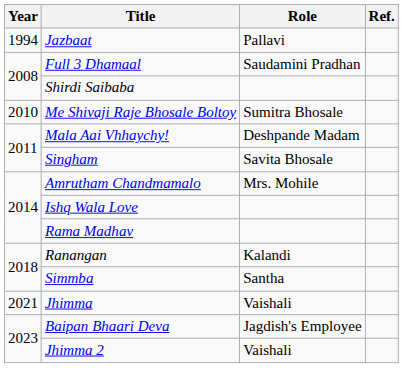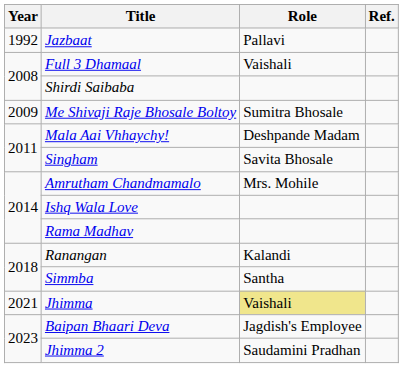 <table class="wikitable sortable">
 <tr>
 <th>Year</th>
 <th>Title</th>
 <th>Role</th>
 <th>Ref.</th>
 </tr>
 <tr>
-<td>1994</td>
+<td>1992</td>
 <td><em><a href='#'>Jazbaat</a></em></td>
 <td>Pallavi</td>
 <td></td>
 </tr>
 <tr>
 <td rowspan="2">2008</td>
 <td><em><a href='#'>Full 3 Dhamaal</a></em></td>
-<td>Saudamini Pradhan</td>
+<td>Vaishali</td>
 <td></td>
 </tr>
 <tr>
 <td><em>Shirdi Saibaba</em></td>
 <td></td>
 <td></td>
 </tr>
 <tr>
-<td>2010</td>
+<td>2009</td>
 <td><em><a href='#'>Me Shivaji Raje Bhosale Boltoy</a></em></td>
 <td>Sumitra Bhosale</td>
 <td></td>
 </tr>
 <tr>
 <td rowspan="2">2011</td>
 <td><em><a href='#'>Mala Aai Vhhaychy!</a></em></td>
 <td>Deshpande Madam</td>
 <td></td>
 </tr>
 <tr>
 <td><em><a href='#'>Singham</a></em></td>
 <td>Savita Bhosale</td>
 <td></td>
 </tr>
 <tr>
 <td rowspan="3">2014</td>
 <td><em><a href='#'>Amrutham Chandmamalo</a></em></td>
 <td>Mrs. Mohile</td>
 <td></td>
 </tr>
 <tr>
 <td><em><a href='#'>Ishq Wala Love</a></em></td>
 <td></td>
 <td></td>
 </tr>
 <tr>
 <td><em><a href='#'>Rama Madhav</a></em></td>
 <td></td>
 <td></td>
 </tr>
 <tr>
 <td rowspan="2">2018</td>
 <td><em>Ranangan</em></td>
 <td>Kalandi</td>
 <td></td>
 </tr>
 <tr>
 <td><em><a href='#'>Simmba</a></em></td>
 <td>Santha</td>
 <td></td>
 </tr>
 <tr>
 <td>2021</td>
 <td><em><a href='#'>Jhimma</a></em></td>
-<td>Vaishali</td>
+<td style="background: khaki;">Vaishali</td>
 <td></td>
 </tr>
 <tr>
 <td rowspan="2">2023</td>
 <td><em><a href='#'>Baipan Bhaari Deva</a></em></td>
 <td>Jagdish's Employee</td>
 <td></td>
 </tr>
 <tr>
 <td><em><a href='#'>Jhimma 2</a></em></td>
-<td>Vaishali</td>
+<td>Saudamini Pradhan</td>
 <td></td>
 </tr>
 </table>
